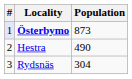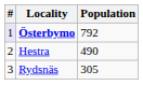 <table class="wikitable">
 <tr>
 <th>#</th>
 <th>Locality</th>
 <th>Population</th>
 </tr>
 <tr>
 <td style="background: lavender;">1</td>
 <td><strong><a href='#'>Österbymo</a></strong></td>
-<td>873</td>
+<td>792</td>
 </tr>
 <tr>
 <td>2</td>
 <td><a href='#'>Hestra</a></td>
 <td>490</td>
 </tr>
 <tr>
 <td>3</td>
 <td><a href='#'>Rydsnäs</a></td>
-<td>304</td>
+<td>305</td>
 </tr>
 </table>
